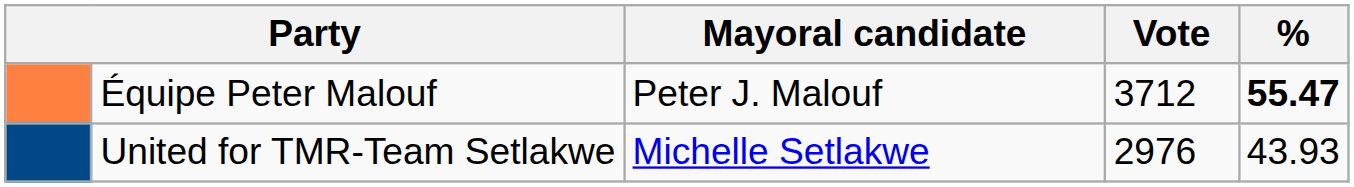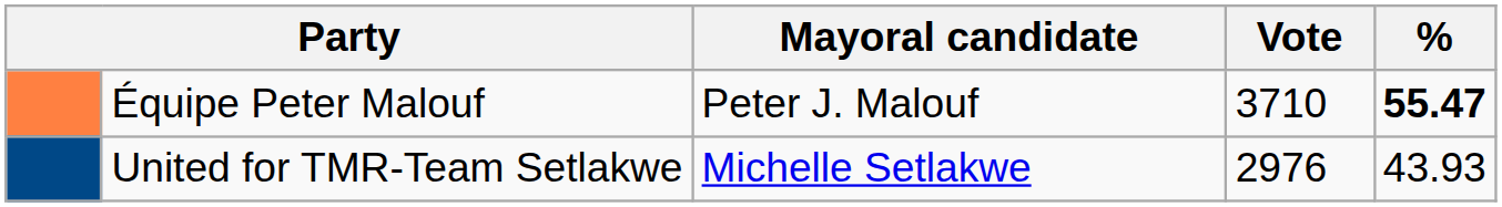 <table class="wikitable">
 <tr>
 <th bgcolor="#DDDDFF" width="230px" colspan="2">Party</th>
 <th bgcolor="#DDDDFF" width="200px">Mayoral candidate</th>
 <th bgcolor="#DDDDFF" width="50px">Vote</th>
 <th bgcolor="#DDDDFF" width="30px">%</th>
 </tr>
 <tr>
 <td bgcolor=#ff8041 width="30px"> </td>
 <td>Équipe Peter Malouf</td>
 <td>Peter J. Malouf</td>
-<td>3712</td>
+<td>3710</td>
 <td><strong>55.47</strong></td>
 </tr>
 <tr>
 <td bgcolor=#004887 width="30px"> </td>
 <td>United for TMR-Team Setlakwe</td>
 <td><a href='#'>Michelle Setlakwe</a></td>
 <td>2976</td>
 <td>43.93</td>
 </tr>
 </table>
